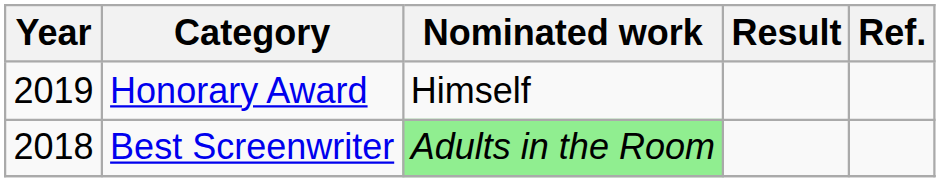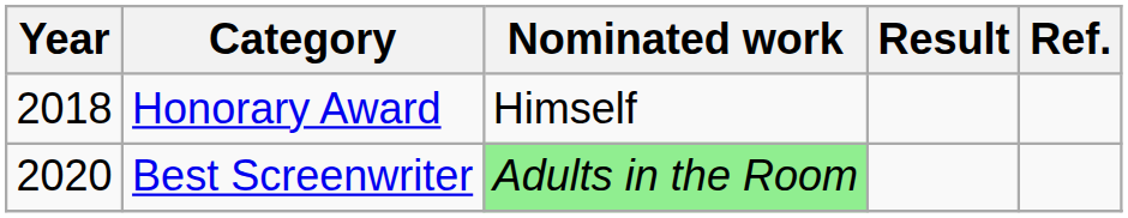 <table class="wikitable sortable">
 <tr>
 <th>Year</th>
 <th>Category</th>
 <th>Nominated work</th>
 <th>Result</th>
 <th>Ref.</th>
 </tr>
 <tr>
-<td>2019</td>
+<td>2018</td>
 <td><a href='#'>Honorary Award</a></td>
 <td>Himself</td>
 <td></td>
 <td></td>
 </tr>
 <tr>
-<td>2018</td>
+<td>2020</td>
 <td><a href='#'>Best Screenwriter</a></td>
 <td style="background: lightgreen;"><em>Adults in the Room</em></td>
 <td></td>
 <td></td>
 </tr>
 <tr>
 </tr>
 </table>
